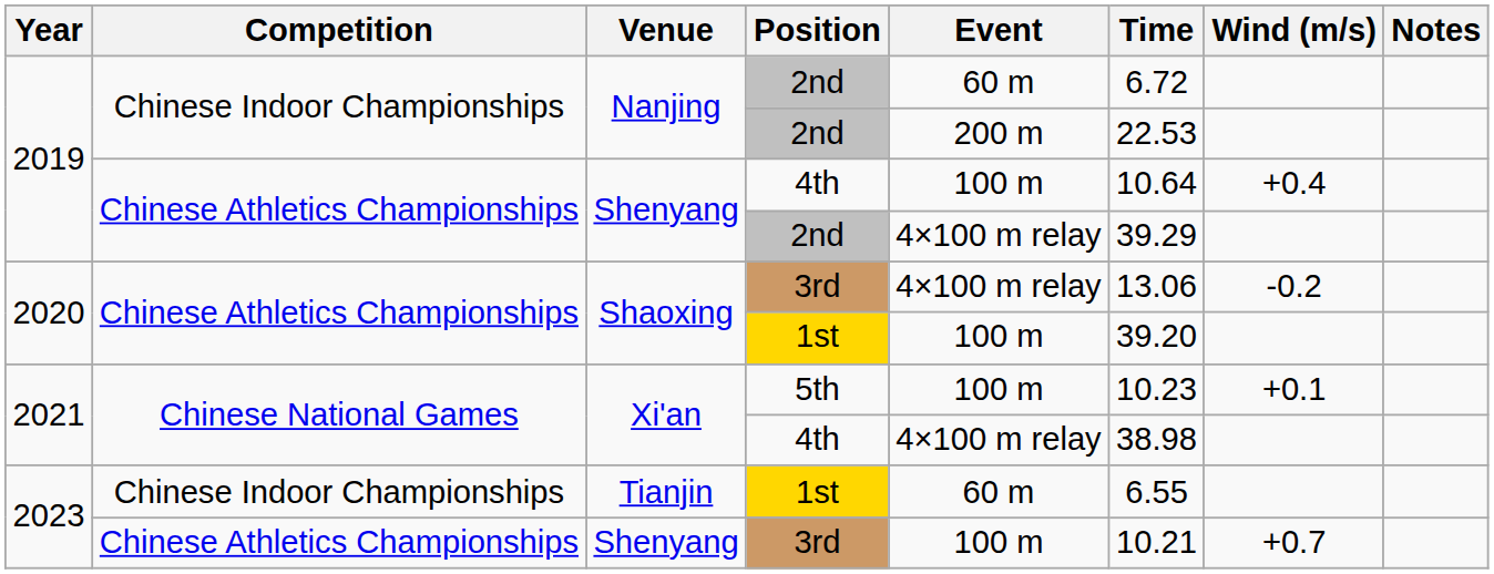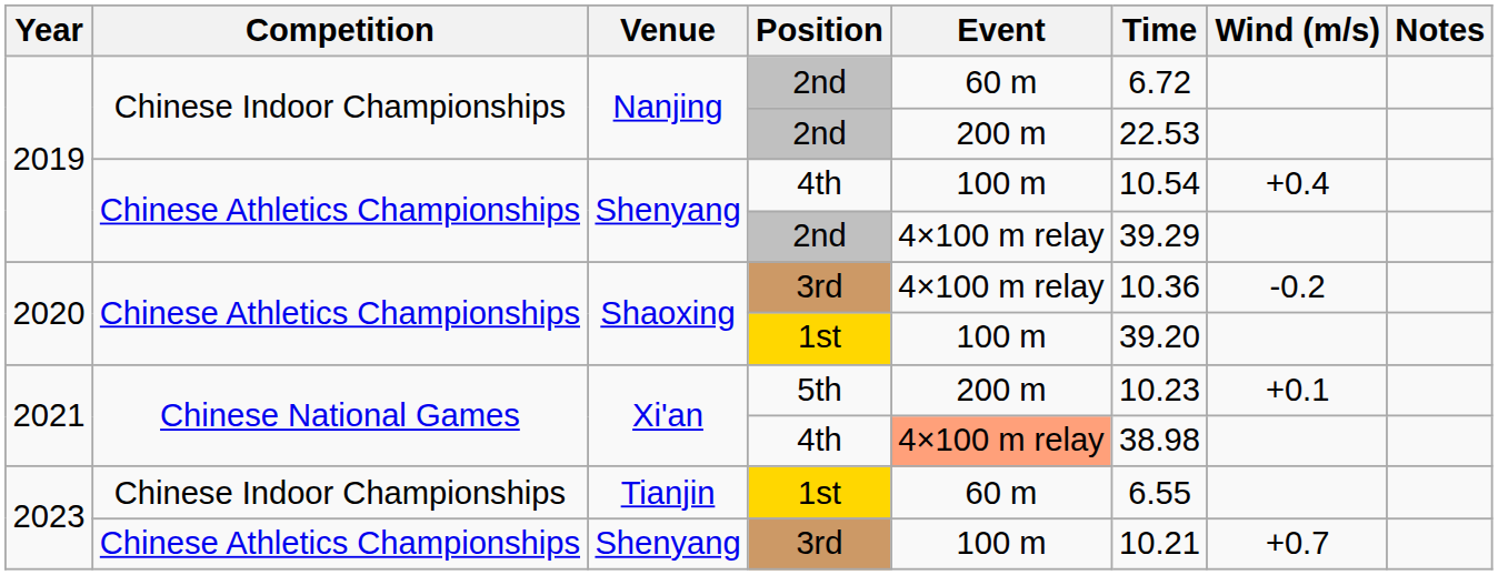 <table class="wikitable sortable" style="text-align:center">
 <tr>
 <th>Year</th>
 <th>Competition</th>
 <th>Venue</th>
 <th>Position</th>
 <th>Event</th>
 <th>Time</th>
 <th>Wind (m/s)</th>
 <th>Notes</th>
 </tr>
 <tr>
 <td rowspan="4">2019</td>
 <td rowspan="2">Chinese Indoor Championships</td>
 <td rowspan="2"><a href='#'>Nanjing</a></td>
 <td bgcolor=silver>2nd</td>
 <td>60 m</td>
 <td>6.72</td>
 <td></td>
 <td></td>
 </tr>
 <tr>
 <td bgcolor=silver>2nd</td>
 <td>200 m</td>
 <td>22.53</td>
 <td></td>
 <td></td>
 </tr>
 <tr>
 <td rowspan="2"><a href='#'>Chinese Athletics Championships</a></td>
 <td rowspan="2"><a href='#'>Shenyang</a></td>
 <td>4th</td>
 <td>100 m</td>
-<td>10.64</td>
+<td>10.54</td>
 <td>+0.4</td>
 <td></td>
 </tr>
 <tr>
 <td bgcolor=silver>2nd</td>
 <td>4×100 m relay</td>
 <td>39.29</td>
 <td></td>
 <td></td>
 </tr>
 <tr>
 <td rowspan="2">2020</td>
 <td rowspan="2"><a href='#'>Chinese Athletics Championships</a></td>
 <td rowspan="2"><a href='#'>Shaoxing</a></td>
 <td bgcolor=cc9966>3rd</td>
 <td>4×100 m relay</td>
-<td>13.06</td>
+<td>10.36</td>
 <td>-0.2</td>
 <td></td>
 </tr>
 <tr>
 <td bgcolor=gold>1st</td>
 <td>100 m</td>
 <td>39.20</td>
 <td></td>
 <td></td>
 </tr>
 <tr>
 <td rowspan="2">2021</td>
 <td rowspan="2"><a href='#'>Chinese National Games</a></td>
 <td rowspan="2"><a href='#'>Xi'an</a></td>
 <td>5th</td>
-<td>100 m</td>
+<td>200 m</td>
 <td>10.23</td>
 <td>+0.1</td>
 <td></td>
 </tr>
 <tr>
 <td>4th</td>
-<td>4×100 m relay</td>
+<td style="background: lightsalmon;">4×100 m relay</td>
 <td>38.98</td>
 <td></td>
 <td></td>
 </tr>
 <tr>
 <td rowspan="2">2023</td>
 <td>Chinese Indoor Championships</td>
 <td><a href='#'>Tianjin</a></td>
 <td bgcolor=gold>1st</td>
 <td>60 m</td>
 <td>6.55</td>
 <td></td>
 <td></td>
 </tr>
 <tr>
 <td><a href='#'>Chinese Athletics Championships</a></td>
 <td><a href='#'>Shenyang</a></td>
 <td bgcolor=cc9966>3rd</td>
 <td>100 m</td>
 <td>10.21</td>
 <td>+0.7</td>
 <td></td>
 </tr>
 </table>
